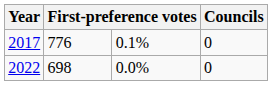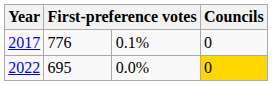 <table class="wikitable">
 <tr>
 <th>Year</th>
 <th colspan="2">First-preference votes</th>
 <th>Councils</th>
 </tr>
 <tr>
 <td><a href='#'>2017</a></td>
 <td>776</td>
 <td>0.1%</td>
 <td>0</td>
 </tr>
 <tr>
 <td><a href='#'>2022</a></td>
-<td>698</td>
+<td>695</td>
 <td>0.0%</td>
-<td>0</td>
+<td style="background: gold;">0</td>
 </tr>
 </table>
